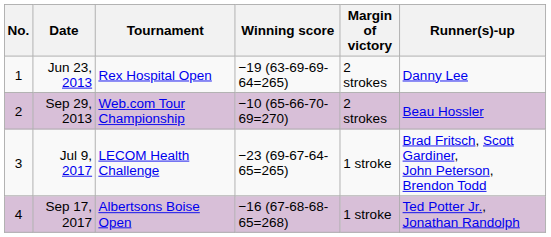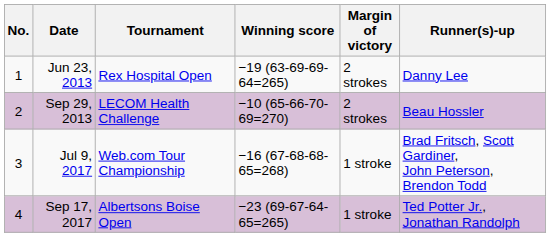 <table class="wikitable" style="font-size:95%;">
 <tr>
 <th>No.</th>
 <th>Date</th>
 <th>Tournament</th>
 <th>Winning score</th>
 <th>Margin of<br>victory</th>
 <th>Runner(s)-up</th>
 </tr>
 <tr>
 <td align=center>1</td>
 <td align=right>Jun 23, <a href='#'>2013</a></td>
 <td><a href='#'>Rex Hospital Open</a></td>
 <td>−19 (63-69-69-64=265)</td>
 <td>2 strokes</td>
 <td> <a href='#'>Danny Lee</a></td>
 </tr>
 <tr style="background:#D8BFD8;">
 <td align=center>2</td>
 <td align=right>Sep 29, 2013</td>
-<td><a href='#'>Web.com Tour Championship</a></td>
+<td><a href='#'>LECOM Health Challenge</a></td>
 <td>−10 (65-66-70-69=270)</td>
 <td>2 strokes</td>
 <td> <a href='#'>Beau Hossler</a></td>
 </tr>
 <tr>
 <td align=center>3</td>
 <td align=right>Jul 9, <a href='#'>2017</a></td>
-<td><a href='#'>LECOM Health Challenge</a></td>
-<td>−23 (69-67-64-65=265)</td>
+<td><a href='#'>Web.com Tour Championship</a></td>
+<td>−16 (67-68-68-65=268)</td>
 <td>1 stroke</td>
 <td> <a href='#'>Brad Fritsch</a>,  <a href='#'>Scott Gardiner</a>,<br> <a href='#'>John Peterson</a>,  <a href='#'>Brendon Todd</a></td>
 </tr>
 <tr style="background:#D8BFD8;">
 <td align=center>4</td>
 <td align=right>Sep 17, 2017</td>
 <td><a href='#'>Albertsons Boise Open</a></td>
-<td>−16 (67-68-68-65=268)</td>
+<td>−23 (69-67-64-65=265)</td>
 <td>1 stroke</td>
 <td> <a href='#'>Ted Potter Jr.</a>,  <a href='#'>Jonathan Randolph</a></td>
 </tr>
 </table>
